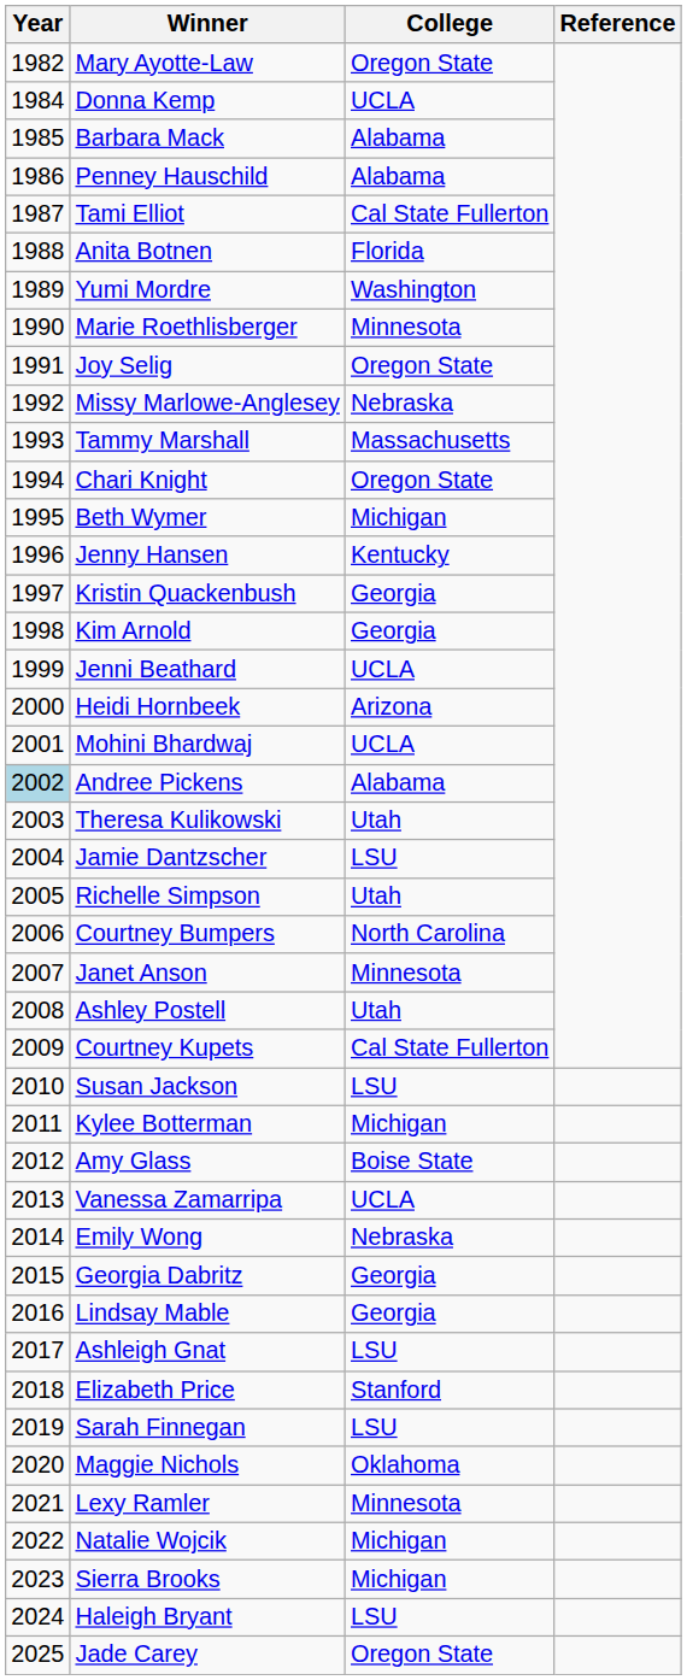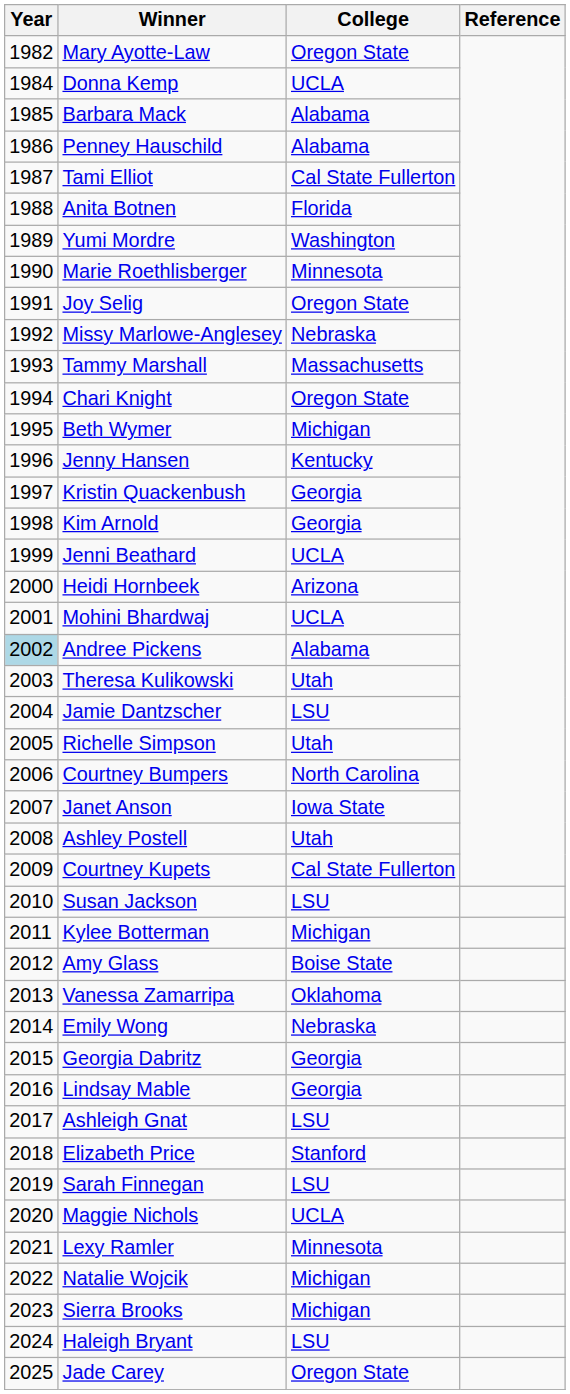 <table class="wikitable">
 <tr>
 <th>Year</th>
 <th>Winner</th>
 <th>College</th>
 <th>Reference</th>
 </tr>
 <tr>
 <td>1982</td>
 <td><a href='#'>Mary Ayotte-Law</a></td>
 <td><a href='#'>Oregon State</a></td>
 <td rowspan="27"></td>
 </tr>
 <tr>
 <td>1984</td>
 <td><a href='#'>Donna Kemp</a></td>
 <td><a href='#'>UCLA</a></td>
 </tr>
 <tr>
 <td>1985</td>
 <td><a href='#'>Barbara Mack</a></td>
 <td><a href='#'>Alabama</a></td>
 </tr>
 <tr>
 <td>1986</td>
 <td><a href='#'>Penney Hauschild</a></td>
 <td><a href='#'>Alabama</a></td>
 </tr>
 <tr>
 <td>1987</td>
 <td><a href='#'>Tami Elliot</a></td>
 <td><a href='#'>Cal State Fullerton</a></td>
 </tr>
 <tr>
 <td>1988</td>
 <td><a href='#'>Anita Botnen</a></td>
 <td><a href='#'>Florida</a></td>
 </tr>
 <tr>
 <td>1989</td>
 <td><a href='#'>Yumi Mordre</a></td>
 <td><a href='#'>Washington</a></td>
 </tr>
 <tr>
 <td>1990</td>
 <td><a href='#'>Marie Roethlisberger</a></td>
 <td><a href='#'>Minnesota</a></td>
 </tr>
 <tr>
 <td>1991</td>
 <td><a href='#'>Joy Selig</a></td>
 <td><a href='#'>Oregon State</a></td>
 </tr>
 <tr>
 <td>1992</td>
 <td><a href='#'>Missy Marlowe-Anglesey</a></td>
 <td><a href='#'>Nebraska</a></td>
 </tr>
 <tr>
 <td>1993</td>
 <td><a href='#'>Tammy Marshall</a></td>
 <td><a href='#'>Massachusetts</a></td>
 </tr>
 <tr>
 <td>1994</td>
 <td><a href='#'>Chari Knight</a></td>
 <td><a href='#'>Oregon State</a></td>
 </tr>
 <tr>
 <td>1995</td>
 <td><a href='#'>Beth Wymer</a></td>
 <td><a href='#'>Michigan</a></td>
 </tr>
 <tr>
 <td>1996</td>
 <td><a href='#'>Jenny Hansen</a></td>
 <td><a href='#'>Kentucky</a></td>
 </tr>
 <tr>
 <td>1997</td>
 <td><a href='#'>Kristin Quackenbush</a></td>
 <td><a href='#'>Georgia</a></td>
 </tr>
 <tr>
 <td>1998</td>
 <td><a href='#'>Kim Arnold</a></td>
 <td><a href='#'>Georgia</a></td>
 </tr>
 <tr>
 <td>1999</td>
 <td><a href='#'>Jenni Beathard</a></td>
 <td><a href='#'>UCLA</a></td>
 </tr>
 <tr>
 <td>2000</td>
 <td><a href='#'>Heidi Hornbeek</a></td>
 <td><a href='#'>Arizona</a></td>
 </tr>
 <tr>
 <td>2001</td>
 <td><a href='#'>Mohini Bhardwaj</a></td>
 <td><a href='#'>UCLA</a></td>
 </tr>
 <tr>
 <td style="background: lightblue;">2002</td>
 <td><a href='#'>Andree Pickens</a></td>
 <td><a href='#'>Alabama</a></td>
 </tr>
 <tr>
 <td>2003</td>
 <td><a href='#'>Theresa Kulikowski</a></td>
 <td><a href='#'>Utah</a></td>
 </tr>
 <tr>
 <td>2004</td>
 <td><a href='#'>Jamie Dantzscher</a></td>
 <td><a href='#'>LSU</a></td>
 </tr>
 <tr>
 <td>2005</td>
 <td><a href='#'>Richelle Simpson</a></td>
 <td><a href='#'>Utah</a></td>
 </tr>
 <tr>
 <td>2006</td>
 <td><a href='#'>Courtney Bumpers</a></td>
 <td><a href='#'>North Carolina</a></td>
 </tr>
 <tr>
 <td>2007</td>
 <td><a href='#'>Janet Anson</a></td>
-<td><a href='#'>Minnesota</a></td>
+<td><a href='#'>Iowa State</a></td>
 </tr>
 <tr>
 <td>2008</td>
 <td><a href='#'>Ashley Postell</a></td>
 <td><a href='#'>Utah</a></td>
 </tr>
 <tr>
 <td>2009</td>
 <td><a href='#'>Courtney Kupets</a></td>
 <td><a href='#'>Cal State Fullerton</a></td>
 </tr>
 <tr>
 <td>2010</td>
 <td><a href='#'>Susan Jackson</a></td>
 <td><a href='#'>LSU</a></td>
 <td></td>
 </tr>
 <tr>
 <td>2011</td>
 <td><a href='#'>Kylee Botterman</a></td>
 <td><a href='#'>Michigan</a></td>
 <td></td>
 </tr>
 <tr>
 <td>2012</td>
 <td><a href='#'>Amy Glass</a></td>
 <td><a href='#'>Boise State</a></td>
 <td></td>
 </tr>
 <tr>
 <td>2013</td>
 <td><a href='#'>Vanessa Zamarripa</a></td>
-<td><a href='#'>UCLA</a></td>
+<td><a href='#'>Oklahoma</a></td>
 <td></td>
 </tr>
 <tr>
 <td>2014</td>
 <td><a href='#'>Emily Wong</a></td>
 <td><a href='#'>Nebraska</a></td>
 <td></td>
 </tr>
 <tr>
 <td>2015</td>
 <td><a href='#'>Georgia Dabritz</a></td>
 <td><a href='#'>Georgia</a></td>
 <td></td>
 </tr>
 <tr>
 <td>2016</td>
 <td><a href='#'>Lindsay Mable</a></td>
 <td><a href='#'>Georgia</a></td>
 <td></td>
 </tr>
 <tr>
 <td>2017</td>
 <td><a href='#'>Ashleigh Gnat</a></td>
 <td><a href='#'>LSU</a></td>
 <td></td>
 </tr>
 <tr>
 <td>2018</td>
 <td><a href='#'>Elizabeth Price</a></td>
 <td><a href='#'>Stanford</a></td>
 <td></td>
 </tr>
 <tr>
 <td>2019</td>
 <td><a href='#'>Sarah Finnegan</a></td>
 <td><a href='#'>LSU</a></td>
 <td></td>
 </tr>
 <tr>
 <td>2020</td>
 <td><a href='#'>Maggie Nichols</a></td>
-<td><a href='#'>Oklahoma</a></td>
+<td><a href='#'>UCLA</a></td>
 <td></td>
 </tr>
 <tr>
 <td>2021</td>
 <td><a href='#'>Lexy Ramler</a></td>
 <td><a href='#'>Minnesota</a></td>
 <td></td>
 </tr>
 <tr>
 <td>2022</td>
 <td><a href='#'>Natalie Wojcik</a></td>
 <td><a href='#'>Michigan</a></td>
 <td></td>
 </tr>
 <tr>
 <td>2023</td>
 <td><a href='#'>Sierra Brooks</a></td>
 <td><a href='#'>Michigan</a></td>
 <td></td>
 </tr>
 <tr>
 <td>2024</td>
 <td><a href='#'>Haleigh Bryant</a></td>
 <td><a href='#'>LSU</a></td>
 <td></td>
 </tr>
 <tr>
 <td>2025</td>
 <td><a href='#'>Jade Carey</a></td>
 <td><a href='#'>Oregon State</a></td>
 <td></td>
 </tr>
 </table>
